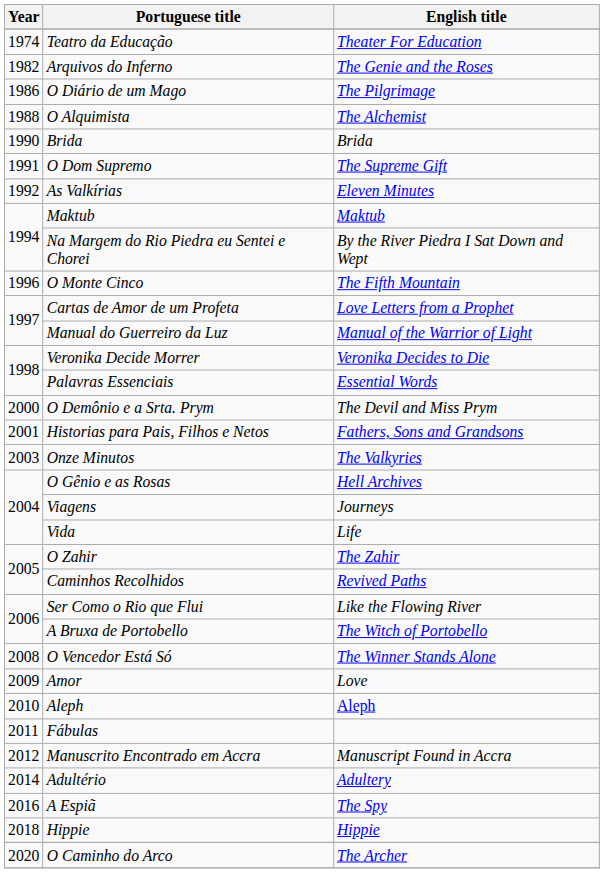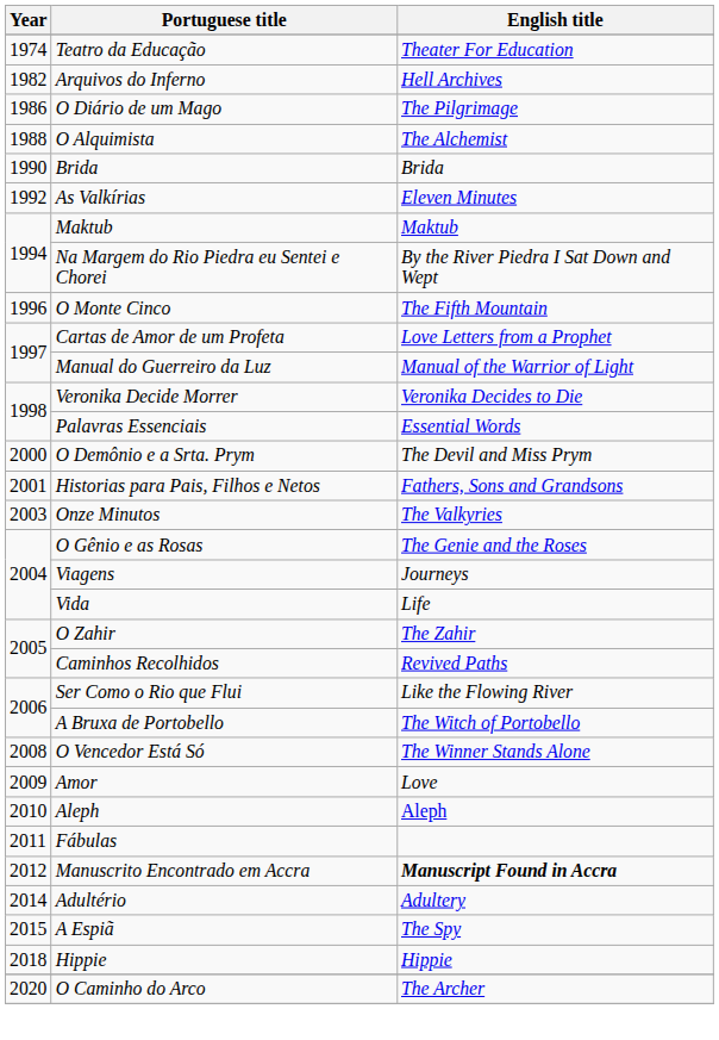 <table class="wikitable">
 <tr>
 <th>Year</th>
 <th>Portuguese title</th>
 <th>English title</th>
 </tr>
 <tr>
 </tr>
 <tr>
 <td>1974</td>
 <td><em>Teatro da Educação</em></td>
 <td><em><a href='#'>Theater For Education</a></em></td>
 </tr>
 <tr>
 <td>1982</td>
 <td><em>Arquivos do Inferno</em></td>
-<td><em><a href='#'>The Genie and the Roses</a></em></td>
+<td><em><a href='#'>Hell Archives</a></em></td>
 </tr>
 <tr>
 <td>1986</td>
 <td><em>O Diário de um Mago</em></td>
 <td><em><a href='#'>The Pilgrimage</a></em></td>
 </tr>
 <tr>
 <td>1988</td>
 <td><em>O Alquimista</em></td>
 <td><em><a href='#'>The Alchemist</a></em></td>
 </tr>
 <tr>
 <td>1990</td>
 <td><em>Brida</em></td>
 <td><em>Brida</em></td>
-</tr>
-<tr>
-<td>1991</td>
-<td><em>O Dom Supremo</em></td>
-<td><em><a href='#'>The Supreme Gift</a></em></td>
 </tr>
 <tr>
 <td>1992</td>
 <td><em>As Valkírias</em></td>
 <td><em><a href='#'>Eleven Minutes</a></em></td>
 </tr>
 <tr>
 <td rowspan="2">1994</td>
 <td><em>Maktub</em></td>
 <td><em><a href='#'>Maktub</a></em></td>
 </tr>
 <tr>
 <td><em>Na Margem do Rio Piedra eu Sentei e Chorei</em></td>
 <td><em>By the River Piedra I Sat Down and Wept</em></td>
 </tr>
 <tr>
 <td>1996</td>
 <td><em>O Monte Cinco</em></td>
 <td><em><a href='#'>The Fifth Mountain</a></em></td>
 </tr>
 <tr>
 <td rowspan="2">1997</td>
 <td><em>Cartas de Amor de um Profeta</em></td>
 <td><em><a href='#'>Love Letters from a Prophet</a></em></td>
 </tr>
 <tr>
 <td><em>Manual do Guerreiro da Luz</em></td>
 <td><em><a href='#'>Manual of the Warrior of Light</a></em></td>
 </tr>
 <tr>
 <td rowspan="2">1998</td>
 <td><em>Veronika Decide Morrer</em></td>
 <td><em><a href='#'>Veronika Decides to Die</a></em></td>
 </tr>
 <tr>
 <td><em>Palavras Essenciais</em></td>
 <td><em><a href='#'>Essential Words</a></em></td>
 </tr>
 <tr>
 <td>2000</td>
 <td><em>O Demônio e a  Srta. Prym</em></td>
 <td><em>The Devil and Miss Prym</em></td>
 </tr>
 <tr>
 <td>2001</td>
 <td><em>Historias para Pais, Filhos e Netos</em></td>
 <td><em><a href='#'>Fathers, Sons and Grandsons</a></em></td>
 </tr>
 <tr>
 <td>2003</td>
 <td><em>Onze Minutos</em></td>
 <td><em><a href='#'>The Valkyries</a></em></td>
 </tr>
 <tr>
 <td rowspan="3">2004</td>
 <td><em>O Gênio e as Rosas</em></td>
-<td><em><a href='#'>Hell Archives</a></em></td>
+<td><em><a href='#'>The Genie and the Roses</a></em></td>
 </tr>
 <tr>
 <td><em>Viagens</em></td>
 <td><em>Journeys</em></td>
 </tr>
 <tr>
 <td><em>Vida</em></td>
 <td><em>Life</em></td>
 </tr>
 <tr>
 <td rowspan="2">2005</td>
 <td><em>O Zahir</em></td>
 <td><em><a href='#'>The Zahir</a></em></td>
 </tr>
 <tr>
 <td><em>Caminhos Recolhidos</em></td>
 <td><em><a href='#'>Revived Paths</a></em></td>
 </tr>
 <tr>
 <td rowspan="2">2006</td>
 <td><em>Ser Como o Rio que Flui</em></td>
 <td><em>Like the Flowing River</em></td>
 </tr>
 <tr>
 <td><em>A Bruxa de Portobello</em></td>
 <td><em><a href='#'>The Witch of Portobello</a></em></td>
 </tr>
 <tr>
 <td>2008</td>
 <td><em>O Vencedor Está Só</em></td>
 <td><em><a href='#'>The Winner Stands Alone</a></em></td>
 </tr>
 <tr>
 <td>2009</td>
 <td><em>Amor</em></td>
 <td><em>Love</em></td>
 </tr>
 <tr>
 <td>2010</td>
 <td><em>Aleph</em></td>
 <td><em><a href='#'></em>Aleph<em></a></em></td>
 </tr>
 <tr>
 <td>2011</td>
 <td><em>Fábulas</em></td>
 <td></td>
 </tr>
 <tr>
 <td>2012</td>
 <td><em>Manuscrito Encontrado em Accra</em></td>
-<td><em>Manuscript Found in Accra</em></td>
+<td><strong><em>Manuscript Found in Accra</em></strong></td>
 </tr>
 <tr>
 <td>2014</td>
 <td><em>Adultério</em></td>
 <td><a href='#'><em>Adultery</em></a></td>
 </tr>
 <tr>
-<td>2016</td>
+<td>2015</td>
 <td><em>A Espiã</em></td>
 <td><a href='#'><em>The Spy</em></a></td>
 </tr>
 <tr>
 <td>2018</td>
 <td><em>Hippie</em></td>
 <td><em><a href='#'>Hippie</a></em></td>
 </tr>
 <tr>
 </tr>
 <tr>
 <td>2020</td>
 <td><em>O Caminho do Arco</em></td>
 <td><a href='#'><em>The Archer</em></a></td>
 </tr>
 <tr>
 </tr>
 </table>
